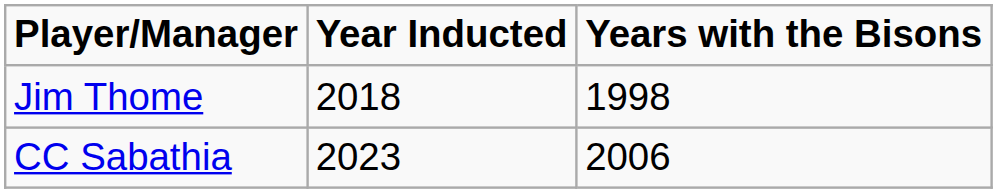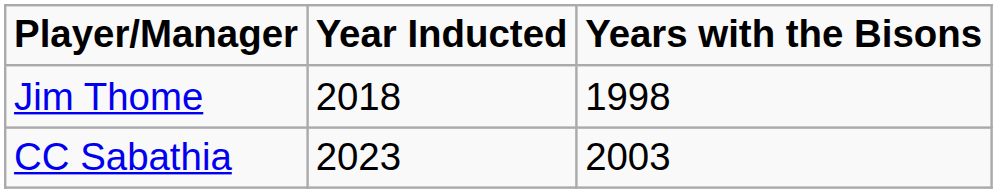 <table - class="wikitable">
 <tr>
 <td><strong>Player/Manager</strong></td>
 <td><strong>Year Inducted</strong></td>
 <td><strong>Years with the Bisons</strong></td>
 </tr>
 <tr>
 <td><a href='#'>Jim Thome</a></td>
 <td>2018</td>
 <td>1998</td>
 </tr>
 <tr>
 <td><a href='#'>CC Sabathia</a></td>
 <td>2023</td>
-<td>2006</td>
+<td>2003</td>
 </tr>
 </table>
